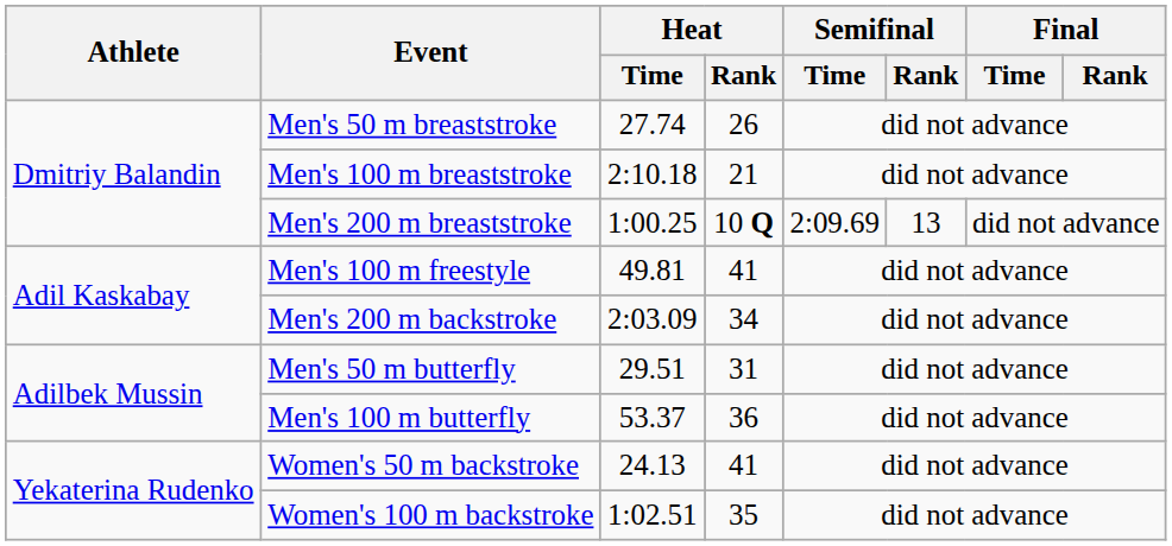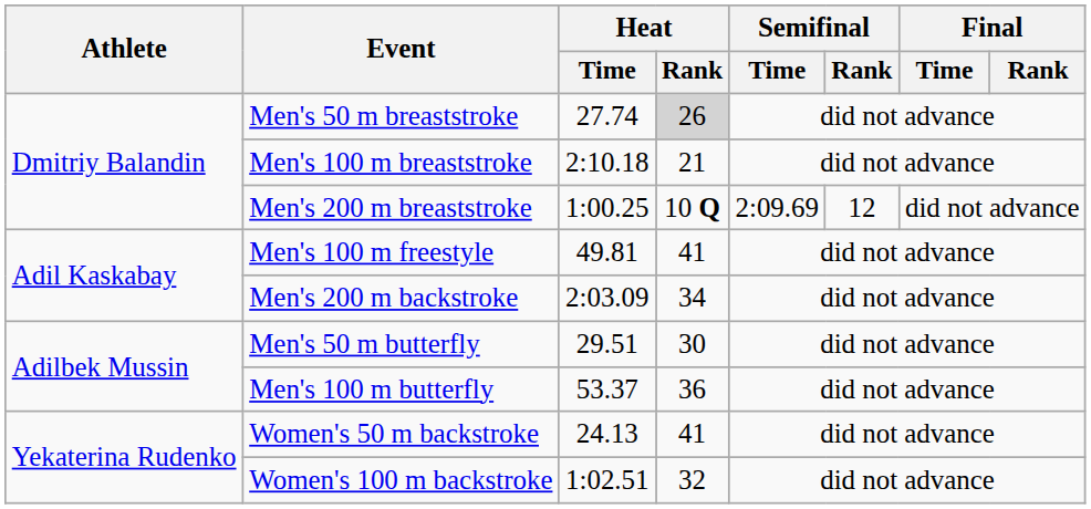 <table class=wikitable style="font-size:90%">
 <tr>
 <th rowspan="2">Athlete</th>
 <th rowspan="2">Event</th>
 <th colspan="2">Heat</th>
 <th colspan="2">Semifinal</th>
 <th colspan="2">Final</th>
 </tr>
 <tr style="font-size:95%">
 <th>Time</th>
 <th>Rank</th>
 <th>Time</th>
 <th>Rank</th>
 <th>Time</th>
 <th>Rank</th>
 </tr>
 <tr align=center>
 <td align=left rowspan=3><a href='#'>Dmitriy Balandin</a></td>
 <td align=left><a href='#'>Men's 50 m breaststroke</a></td>
 <td>27.74</td>
-<td>26</td>
+<td style="background: lightgrey;">26</td>
 <td colspan=4>did not advance</td>
 </tr>
 <tr align=center>
 <td align=left><a href='#'>Men's 100 m breaststroke</a></td>
 <td>2:10.18</td>
 <td>21</td>
 <td colspan=4>did not advance</td>
 </tr>
 <tr align=center>
 <td align=left><a href='#'>Men's 200 m breaststroke</a></td>
 <td>1:00.25</td>
 <td>10 <strong>Q</strong></td>
 <td>2:09.69</td>
-<td>13</td>
+<td>12</td>
 <td colspan=2>did not advance</td>
 </tr>
 <tr align=center>
 <td align=left rowspan=2><a href='#'>Adil Kaskabay</a></td>
 <td align=left><a href='#'>Men's 100 m freestyle</a></td>
 <td>49.81</td>
 <td>41</td>
 <td colspan=4>did not advance</td>
 </tr>
 <tr align=center>
 <td align=left><a href='#'>Men's 200 m backstroke</a></td>
 <td>2:03.09</td>
 <td>34</td>
 <td colspan=4>did not advance</td>
 </tr>
 <tr align=center>
 <td align=left rowspan=2><a href='#'>Adilbek Mussin</a></td>
 <td align=left><a href='#'>Men's 50 m butterfly</a></td>
 <td>29.51</td>
-<td>31</td>
+<td>30</td>
 <td colspan=4>did not advance</td>
 </tr>
 <tr align=center>
 <td align=left><a href='#'>Men's 100 m butterfly</a></td>
 <td>53.37</td>
 <td>36</td>
 <td colspan=4>did not advance</td>
 </tr>
 <tr align=center>
 <td align=left rowspan=2><a href='#'>Yekaterina Rudenko</a></td>
 <td align=left><a href='#'>Women's 50 m backstroke</a></td>
 <td>24.13</td>
 <td>41</td>
 <td colspan=4>did not advance</td>
 </tr>
 <tr align=center>
 <td align=left><a href='#'>Women's 100 m backstroke</a></td>
 <td>1:02.51</td>
-<td>35</td>
+<td>32</td>
 <td colspan=4>did not advance</td>
 </tr>
 </table>
